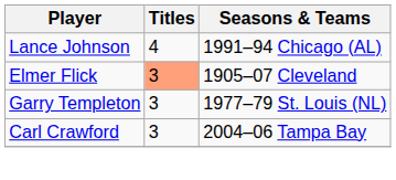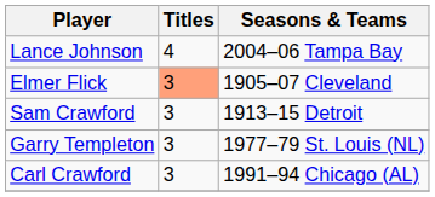 <table class="wikitable sortable">
 <tr>
 <th>Player</th>
 <th>Titles</th>
 <th>Seasons & Teams</th>
 </tr>
 <tr>
 <td><a href='#'>Lance Johnson</a></td>
 <td>4</td>
-<td>1991–94 <a href='#'>Chicago (AL)</a></td>
+<td>2004–06 <a href='#'>Tampa Bay</a></td>
 </tr>
 <tr>
 <td><a href='#'>Elmer Flick</a></td>
 <td style="background: lightsalmon;">3</td>
 <td>1905–07 <a href='#'>Cleveland</a></td>
+</tr>
+<tr>
+<td><a href='#'>Sam Crawford</a></td>
+<td>3</td>
+<td>1913–15 <a href='#'>Detroit</a></td>
 </tr>
 <tr>
 <td><a href='#'>Garry Templeton</a></td>
 <td>3</td>
 <td>1977–79 <a href='#'>St. Louis (NL)</a></td>
 </tr>
 <tr>
 <td><a href='#'>Carl Crawford</a></td>
 <td>3</td>
-<td>2004–06 <a href='#'>Tampa Bay</a></td>
+<td>1991–94 <a href='#'>Chicago (AL)</a></td>
 </tr>
 <tr>
 </tr>
 </table>
